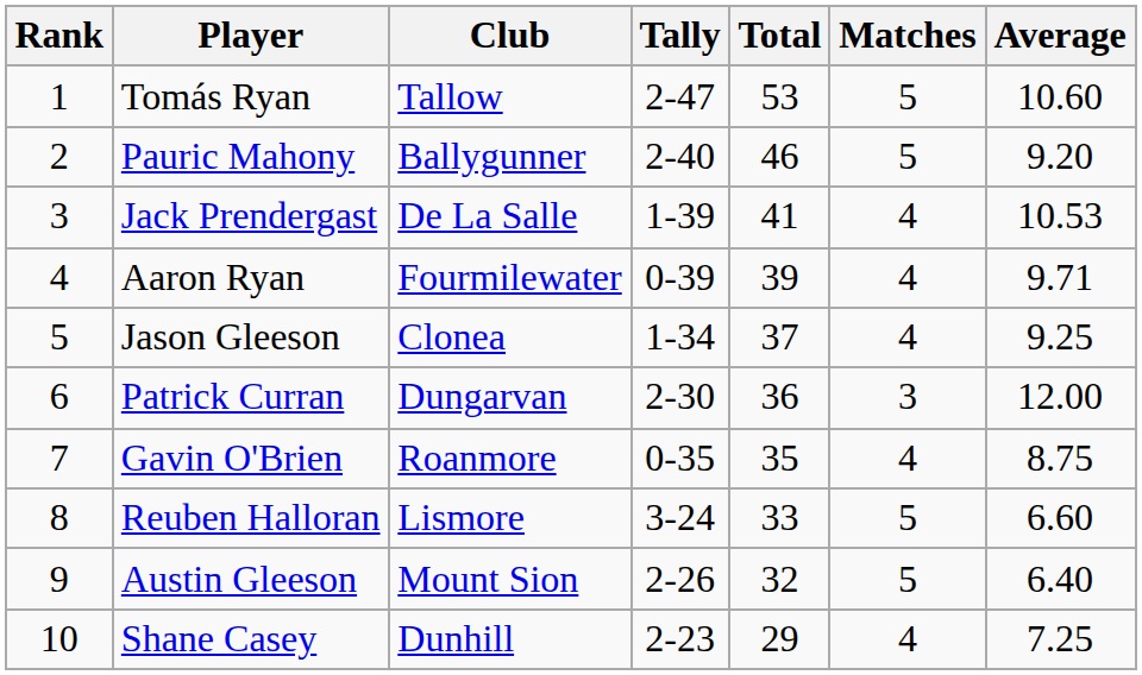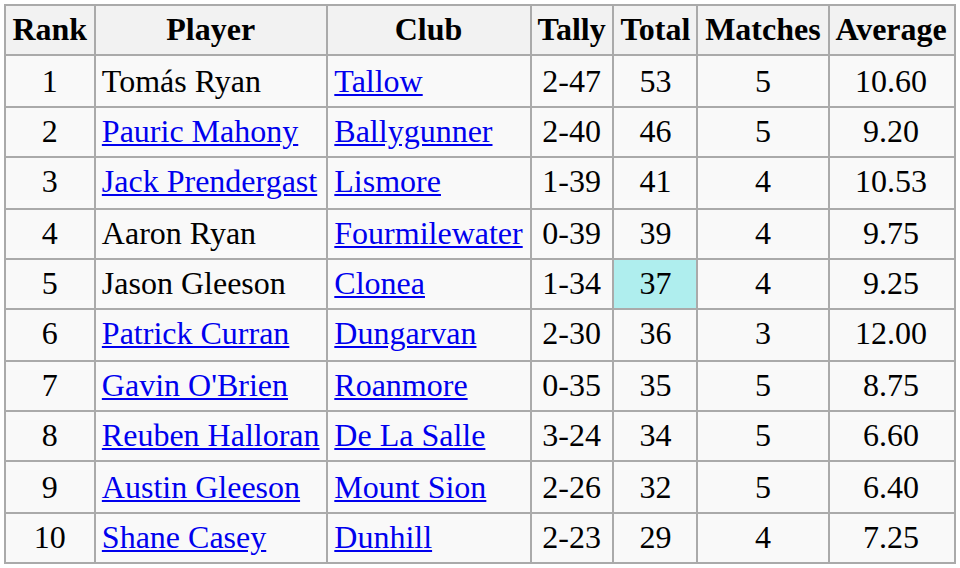 <table class="wikitable">
 <tr>
 <th>Rank</th>
 <th>Player</th>
 <th>Club</th>
 <th>Tally</th>
 <th>Total</th>
 <th>Matches</th>
 <th>Average</th>
 </tr>
 <tr>
 <td rowspan="1" style="text-align:center;">1</td>
 <td>Tomás Ryan</td>
 <td><a href='#'>Tallow</a></td>
 <td align=center>2-47</td>
 <td align=center>53</td>
 <td align=center>5</td>
 <td align=center>10.60</td>
 </tr>
 <tr>
 <td rowspan="1" style="text-align:center;">2</td>
 <td><a href='#'>Pauric Mahony</a></td>
 <td><a href='#'>Ballygunner</a></td>
 <td align=center>2-40</td>
 <td align=center>46</td>
 <td align=center>5</td>
 <td align=center>9.20</td>
 </tr>
 <tr>
 <td rowspan="1" style="text-align:center;">3</td>
 <td><a href='#'>Jack Prendergast</a></td>
-<td><a href='#'>De La Salle</a></td>
+<td><a href='#'>Lismore</a></td>
 <td align=center>1-39</td>
 <td align=center>41</td>
 <td align=center>4</td>
 <td align=center>10.53</td>
 </tr>
 <tr>
 <td rowspan="1" style="text-align:center;">4</td>
 <td>Aaron Ryan</td>
 <td><a href='#'>Fourmilewater</a></td>
 <td align=center>0-39</td>
 <td align=center>39</td>
 <td align=center>4</td>
-<td align=center>9.71</td>
+<td align=center>9.75</td>
 </tr>
 <tr>
 <td rowspan="1" style="text-align:center;">5</td>
 <td>Jason Gleeson</td>
 <td><a href='#'>Clonea</a></td>
 <td align=center>1-34</td>
-<td align=center>37</td>
+<td align=center style="background: paleturquoise;">37</td>
 <td align=center>4</td>
 <td align=center>9.25</td>
 </tr>
 <tr>
 <td rowspan="1" style="text-align:center;">6</td>
 <td><a href='#'>Patrick Curran</a></td>
 <td><a href='#'>Dungarvan</a></td>
 <td align=center>2-30</td>
 <td align=center>36</td>
 <td align=center>3</td>
 <td align=center>12.00</td>
 </tr>
 <tr>
 <td rowspan="1" style="text-align:center;">7</td>
 <td><a href='#'>Gavin O'Brien</a></td>
 <td><a href='#'>Roanmore</a></td>
 <td align=center>0-35</td>
 <td align=center>35</td>
-<td align=center>4</td>
+<td align=center>5</td>
 <td align=center>8.75</td>
 </tr>
 <tr>
 <td rowspan="1" style="text-align:center;">8</td>
 <td><a href='#'>Reuben Halloran</a></td>
-<td><a href='#'>Lismore</a></td>
+<td><a href='#'>De La Salle</a></td>
 <td align=center>3-24</td>
-<td align=center>33</td>
+<td align=center>34</td>
 <td align=center>5</td>
 <td align=center>6.60</td>
 </tr>
 <tr>
 <td rowspan="1" style="text-align:center;">9</td>
 <td><a href='#'>Austin Gleeson</a></td>
 <td><a href='#'>Mount Sion</a></td>
 <td align=center>2-26</td>
 <td align=center>32</td>
 <td align=center>5</td>
 <td align=center>6.40</td>
 </tr>
 <tr>
 <td rowspan="1" style="text-align:center;">10</td>
 <td><a href='#'>Shane Casey</a></td>
 <td><a href='#'>Dunhill</a></td>
 <td align=center>2-23</td>
 <td align=center>29</td>
 <td align=center>4</td>
 <td align=center>7.25</td>
 </tr>
 </table>
